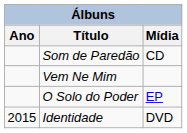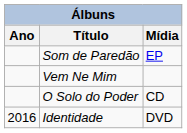 <table class="wikitable" style="font-size: 90%;">
 <tr>
 <th colspan="4" style="background: LightSteelBlue;">Álbuns</th>
 </tr>
 <tr>
 <th>Ano</th>
 <th>Título</th>
 <th>Mídia</th>
 </tr>
 <tr>
 <td></td>
 <td><em>Som de Paredão</em></td>
-<td>CD</td>
+<td><a href='#'>EP</a></td>
 </tr>
 <tr>
 <td></td>
 <td><em>Vem Ne Mim</em></td>
 <td></td>
 </tr>
 <tr>
 <td></td>
 <td><em>O Solo do Poder</em></td>
-<td><a href='#'>EP</a></td>
+<td>CD</td>
 </tr>
 <tr>
-<td>2015</td>
+<td>2016</td>
 <td><em>Identidade</em></td>
 <td>DVD</td>
 </tr>
 </table>
